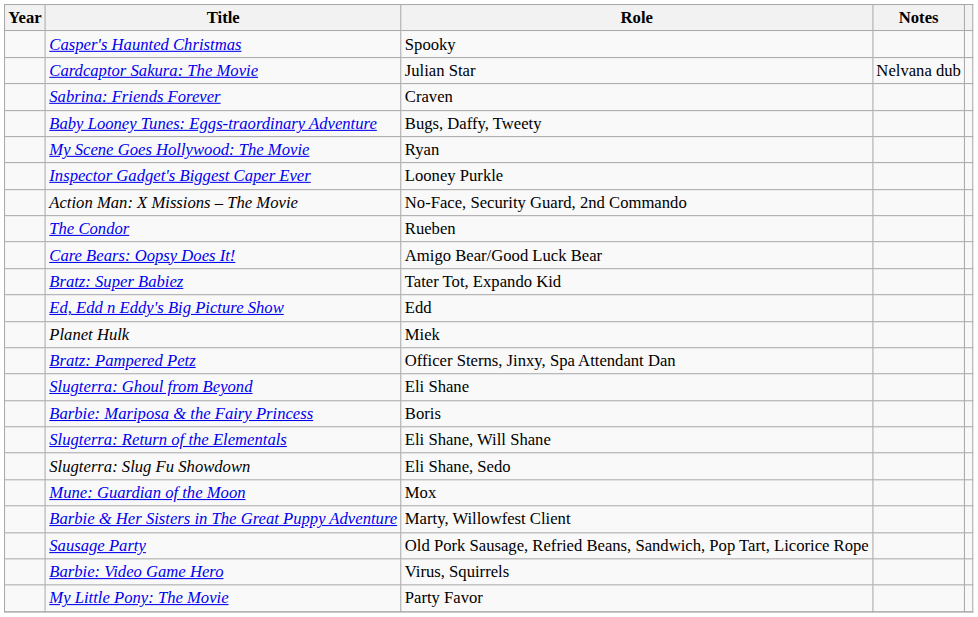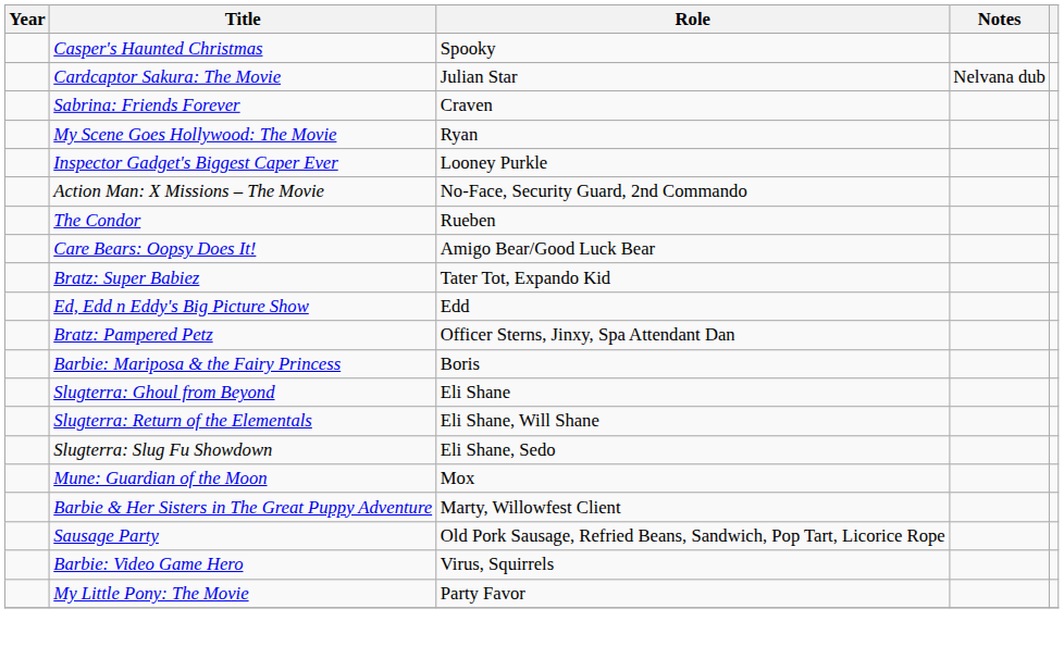 <table class="wikitable sortable plainrowheaders">
 <tr>
 <th>Year</th>
 <th>Title</th>
 <th>Role</th>
 <th class="unsortable">Notes</th>
 <th class="unsortable"></th>
 </tr>
 <tr>
 <td></td>
 <td><em><a href='#'>Casper's Haunted Christmas</a></em></td>
 <td>Spooky</td>
 <td></td>
 <td style="text-align:center;"></td>
 </tr>
 <tr>
 <td></td>
 <td><em><a href='#'>Cardcaptor Sakura: The Movie</a></em></td>
 <td>Julian Star</td>
 <td>Nelvana dub</td>
 <td style="text-align:center;"></td>
 </tr>
 <tr>
 <td></td>
 <td><em><a href='#'>Sabrina: Friends Forever</a></em></td>
 <td>Craven</td>
-<td></td>
-<td style="text-align:center;"></td>
-</tr>
-<tr>
-<td></td>
-<td><em><a href='#'>Baby Looney Tunes: Eggs-traordinary Adventure</a></em></td>
-<td>Bugs, Daffy, Tweety</td>
 <td></td>
 <td style="text-align:center;"></td>
 </tr>
 <tr>
 <td></td>
 <td><em><a href='#'>My Scene Goes Hollywood: The Movie</a></em></td>
 <td>Ryan</td>
 <td></td>
 <td style="text-align:center;"></td>
 </tr>
 <tr>
 <td></td>
 <td><em><a href='#'>Inspector Gadget's Biggest Caper Ever</a></em></td>
 <td>Looney Purkle</td>
 <td></td>
 <td style="text-align:center;"></td>
 </tr>
 <tr>
 <td></td>
 <td><em>Action Man: X Missions – The Movie</em></td>
 <td>No-Face, Security Guard, 2nd Commando</td>
 <td></td>
 <td style="text-align:center;"></td>
 </tr>
 <tr>
 <td></td>
 <td data-sort-value="Condor, The"><em><a href='#'>The Condor</a></em></td>
 <td>Rueben</td>
 <td></td>
 <td style="text-align:center;"></td>
 </tr>
 <tr>
 <td></td>
 <td><em><a href='#'>Care Bears: Oopsy Does It!</a></em></td>
 <td>Amigo Bear/Good Luck Bear</td>
 <td></td>
 <td></td>
 </tr>
 <tr>
 <td></td>
 <td><em><a href='#'>Bratz: Super Babiez</a></em></td>
 <td>Tater Tot, Expando Kid</td>
 <td></td>
 <td style="text-align:center;"></td>
 </tr>
 <tr>
 <td></td>
 <td><em><a href='#'>Ed, Edd n Eddy's Big Picture Show</a></em></td>
 <td>Edd</td>
 <td></td>
 <td></td>
 </tr>
 <tr>
 <td></td>
-<td><em>Planet Hulk</em></td>
-<td>Miek</td>
-<td></td>
-<td style="text-align:center;"></td>
-</tr>
-<tr>
-<td></td>
 <td><em><a href='#'>Bratz: Pampered Petz</a></em></td>
 <td>Officer Sterns, Jinxy, Spa Attendant Dan</td>
 <td></td>
 <td style="text-align:center;"></td>
 </tr>
 <tr>
 <td></td>
-<td><em><a href='#'>Slugterra: Ghoul from Beyond</a></em></td>
-<td>Eli Shane</td>
+<td><em><a href='#'>Barbie: Mariposa & the Fairy Princess</a></em></td>
+<td>Boris</td>
 <td></td>
 <td style="text-align:center;"></td>
 </tr>
 <tr>
 <td></td>
-<td><em><a href='#'>Barbie: Mariposa & the Fairy Princess</a></em></td>
-<td>Boris</td>
+<td><em><a href='#'>Slugterra: Ghoul from Beyond</a></em></td>
+<td>Eli Shane</td>
 <td></td>
 <td style="text-align:center;"></td>
 </tr>
 <tr>
 <td></td>
 <td><em><a href='#'>Slugterra: Return of the Elementals</a></em></td>
 <td>Eli Shane, Will Shane</td>
 <td></td>
 <td style="text-align:center;"></td>
 </tr>
 <tr>
 <td></td>
 <td><em>Slugterra: Slug Fu Showdown</em></td>
 <td>Eli Shane, Sedo</td>
 <td></td>
 <td style="text-align:center;"></td>
 </tr>
 <tr>
 <td></td>
 <td><em><a href='#'>Mune: Guardian of the Moon</a></em></td>
 <td>Mox</td>
 <td></td>
 <td style="text-align:center;"></td>
 </tr>
 <tr>
 <td></td>
 <td><em><a href='#'>Barbie & Her Sisters in The Great Puppy Adventure</a></em></td>
 <td>Marty, Willowfest Client</td>
 <td></td>
 <td style="text-align:center;"></td>
 </tr>
 <tr>
 <td></td>
 <td><em><a href='#'>Sausage Party</a></em></td>
 <td>Old Pork Sausage, Refried Beans, Sandwich, Pop Tart, Licorice Rope</td>
 <td></td>
 <td style="text-align:center;"></td>
 </tr>
 <tr>
 <td></td>
 <td><em><a href='#'>Barbie: Video Game Hero</a></em></td>
 <td>Virus, Squirrels</td>
 <td></td>
 <td style="text-align:center;"></td>
 </tr>
 <tr>
 <td></td>
 <td><em><a href='#'>My Little Pony: The Movie</a></em></td>
 <td>Party Favor</td>
 <td></td>
 <td style="text-align:center;"></td>
 </tr>
 <tr>
 </tr>
 </table>
